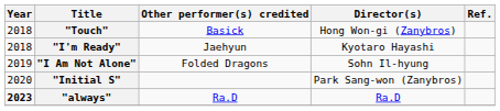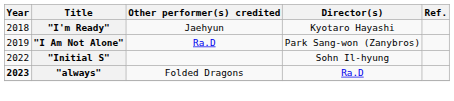 <table class="wikitable plainrowheaders" style="text-align:center; table-layout:fixed; margin-right:0">
 <tr>
 <th>Year</th>
 <th>Title</th>
 <th>Other performer(s) credited</th>
 <th>Director(s)</th>
 <th>Ref.</th>
-</tr>
-<tr>
-<td>2018</td>
-<th scope="row">"Touch"</th>
-<td><a href='#'>Basick</a></td>
-<td>Hong Won-gi (<a href='#'>Zanybros</a>)</td>
-<td></td>
 </tr>
 <tr>
 <td>2018</td>
 <th scope="row">"I'm Ready"</th>
 <td>Jaehyun</td>
 <td>Kyotaro Hayashi</td>
 <td></td>
 </tr>
 <tr>
 <td>2019</td>
 <th scope="row">"I Am Not Alone"</th>
-<td>Folded Dragons</td>
-<td>Sohn Il-hyung</td>
+<td><a href='#'>Ra.D</a></td>
+<td>Park Sang-won (Zanybros)</td>
 <td></td>
 </tr>
 <tr>
-<td>2020</td>
+<td>2022</td>
 <th scope="row">"Initial S"</th>
 <td></td>
-<td>Park Sang-won (Zanybros)</td>
+<td>Sohn Il-hyung</td>
 <td></td>
 </tr>
 <tr>
 <td><strong>2023</strong></td>
 <th scope="row">"always"</th>
-<td><a href='#'>Ra.D</a></td>
+<td>Folded Dragons</td>
 <td><a href='#'>Ra.D</a></td>
 <td></td>
 </tr>
 <tr>
 </tr>
 </table>
